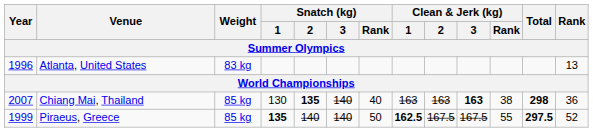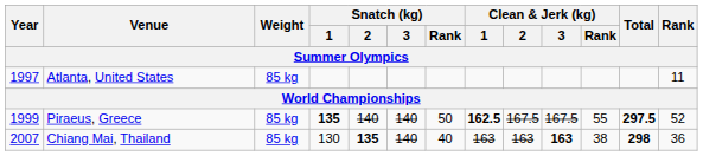 <table class = "wikitable" style="text-align:center;">
 <tr>
 <th rowspan=2 width=40>Year</th>
 <th rowspan=2 width=250>Venue</th>
 <th rowspan=2 width=60>Weight</th>
 <th colspan=4>Snatch (kg)</th>
 <th colspan=4>Clean & Jerk (kg)</th>
 <th rowspan=2 width=40>Total</th>
 <th rowspan=2 width=40>Rank</th>
 </tr>
 <tr>
 <th width=40>1</th>
 <th width=40>2</th>
 <th width=40>3</th>
 <th width=40>Rank</th>
 <th width=40>1</th>
 <th width=40>2</th>
 <th width=40>3</th>
 <th width=40>Rank</th>
 </tr>
 <tr>
 <th colspan=13><a href='#'>Summer Olympics</a></th>
 </tr>
 <tr>
-<td><a href='#'>1996</a></td>
+<td><a href='#'>1997</a></td>
 <td align=left> <a href='#'>Atlanta</a>, <a href='#'>United States</a></td>
-<td><a href='#'>83 kg</a></td>
+<td><a href='#'>85 kg</a></td>
 <td></td>
 <td></td>
 <td></td>
 <td></td>
 <td></td>
 <td></td>
 <td></td>
 <td></td>
 <td></td>
-<td>13</td>
+<td>11</td>
 </tr>
 <tr>
 <th colspan=13><a href='#'>World Championships</a></th>
+</tr>
+<tr>
+<td><a href='#'>1999</a></td>
+<td align=left> <a href='#'>Piraeus</a>, <a href='#'>Greece</a></td>
+<td><a href='#'>85 kg</a></td>
+<td><strong>135</strong></td>
+<td><s>140</s></td>
+<td><s>140</s></td>
+<td>50</td>
+<td><strong>162.5</strong></td>
+<td><s>167.5</s></td>
+<td><s>167.5</s></td>
+<td>55</td>
+<td><strong>297.5</strong></td>
+<td>52</td>
 </tr>
 <tr>
 <td><a href='#'>2007</a></td>
 <td align=left> <a href='#'>Chiang Mai</a>, <a href='#'>Thailand</a></td>
 <td><a href='#'>85 kg</a></td>
 <td>130</td>
 <td><strong>135</strong></td>
 <td><s>140</s></td>
 <td>40</td>
 <td><s>163</s></td>
 <td><s>163</s></td>
 <td><strong>163</strong></td>
 <td>38</td>
 <td><strong>298</strong></td>
 <td>36</td>
 </tr>
-<tr>
-<td><a href='#'>1999</a></td>
-<td align=left> <a href='#'>Piraeus</a>, <a href='#'>Greece</a></td>
-<td><a href='#'>85 kg</a></td>
-<td><strong>135</strong></td>
-<td><s>140</s></td>
-<td><s>140</s></td>
-<td>50</td>
-<td><strong>162.5</strong></td>
-<td><s>167.5</s></td>
-<td><s>167.5</s></td>
-<td>55</td>
-<td><strong>297.5</strong></td>
-<td>52</td>
-</tr>
 </table>
